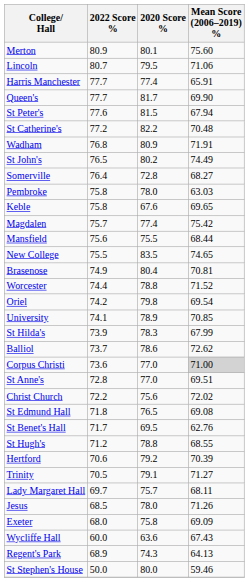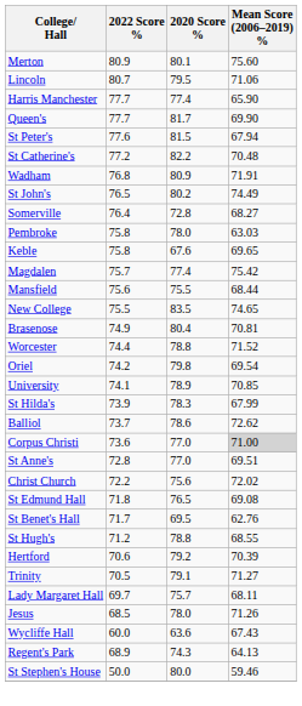 <table class="wikitable sortable">
 <tr>
 <th>College/<br>Hall</th>
 <th>2022 Score<br>%</th>
 <th>2020 Score<br>%</th>
 <th>Mean Score<br>(2006–2019)<br>%</th>
 </tr>
 <tr>
 <td><a href='#'>Merton</a></td>
 <td>80.9</td>
 <td>80.1</td>
 <td>75.60</td>
 </tr>
 <tr>
 <td><a href='#'>Lincoln</a></td>
 <td>80.7</td>
 <td>79.5</td>
 <td>71.06</td>
 </tr>
 <tr>
 <td><a href='#'>Harris Manchester</a></td>
 <td>77.7</td>
 <td>77.4</td>
-<td>65.91</td>
+<td>65.90</td>
 </tr>
 <tr>
 <td><a href='#'>Queen's</a></td>
 <td>77.7</td>
 <td>81.7</td>
 <td>69.90</td>
 </tr>
 <tr>
 <td><a href='#'>St Peter's</a></td>
 <td>77.6</td>
 <td>81.5</td>
 <td>67.94</td>
 </tr>
 <tr>
 <td><a href='#'>St Catherine's</a></td>
 <td>77.2</td>
 <td>82.2</td>
 <td>70.48</td>
 </tr>
 <tr>
 <td><a href='#'>Wadham</a></td>
 <td>76.8</td>
 <td>80.9</td>
 <td>71.91</td>
 </tr>
 <tr>
 <td><a href='#'>St John's</a></td>
 <td>76.5</td>
 <td>80.2</td>
 <td>74.49</td>
 </tr>
 <tr>
 <td><a href='#'>Somerville</a></td>
 <td>76.4</td>
 <td>72.8</td>
 <td>68.27</td>
 </tr>
 <tr>
 <td><a href='#'>Pembroke</a></td>
 <td>75.8</td>
 <td>78.0</td>
 <td>63.03</td>
 </tr>
 <tr>
 <td><a href='#'>Keble</a></td>
 <td>75.8</td>
 <td>67.6</td>
 <td>69.65</td>
 </tr>
 <tr>
 <td><a href='#'>Magdalen</a></td>
 <td>75.7</td>
 <td>77.4</td>
 <td>75.42</td>
 </tr>
 <tr>
 <td><a href='#'>Mansfield</a></td>
 <td>75.6</td>
 <td>75.5</td>
 <td>68.44</td>
 </tr>
 <tr>
 <td><a href='#'>New College</a></td>
 <td>75.5</td>
 <td>83.5</td>
 <td>74.65</td>
 </tr>
 <tr>
 <td><a href='#'>Brasenose</a></td>
 <td>74.9</td>
 <td>80.4</td>
 <td>70.81</td>
 </tr>
 <tr>
 <td><a href='#'>Worcester</a></td>
 <td>74.4</td>
 <td>78.8</td>
 <td>71.52</td>
 </tr>
 <tr>
 <td><a href='#'>Oriel</a></td>
 <td>74.2</td>
 <td>79.8</td>
 <td>69.54</td>
 </tr>
 <tr>
 <td><a href='#'>University</a></td>
 <td>74.1</td>
 <td>78.9</td>
 <td>70.85</td>
 </tr>
 <tr>
 <td><a href='#'>St Hilda's</a></td>
 <td>73.9</td>
 <td>78.3</td>
 <td>67.99</td>
 </tr>
 <tr>
 <td><a href='#'>Balliol</a></td>
 <td>73.7</td>
 <td>78.6</td>
 <td>72.62</td>
 </tr>
 <tr>
 <td><a href='#'>Corpus Christi</a></td>
 <td>73.6</td>
 <td>77.0</td>
 <td style="background: lightgrey;">71.00</td>
 </tr>
 <tr>
 <td><a href='#'>St Anne's</a></td>
 <td>72.8</td>
 <td>77.0</td>
 <td>69.51</td>
 </tr>
 <tr>
 <td><a href='#'>Christ Church</a></td>
 <td>72.2</td>
 <td>75.6</td>
 <td>72.02</td>
 </tr>
 <tr>
 <td><a href='#'>St Edmund Hall</a></td>
 <td>71.8</td>
 <td>76.5</td>
 <td>69.08</td>
 </tr>
 <tr>
 <td><a href='#'>St Benet's Hall</a></td>
 <td>71.7</td>
 <td>69.5</td>
 <td>62.76</td>
 </tr>
 <tr>
 <td><a href='#'>St Hugh's</a></td>
 <td>71.2</td>
 <td>78.8</td>
 <td>68.55</td>
 </tr>
 <tr>
 <td><a href='#'>Hertford</a></td>
 <td>70.6</td>
 <td>79.2</td>
 <td>70.39</td>
 </tr>
 <tr>
 <td><a href='#'>Trinity</a></td>
 <td>70.5</td>
 <td>79.1</td>
 <td>71.27</td>
 </tr>
 <tr>
 <td><a href='#'>Lady Margaret Hall</a></td>
 <td>69.7</td>
 <td>75.7</td>
 <td>68.11</td>
 </tr>
 <tr>
 <td><a href='#'>Jesus</a></td>
 <td>68.5</td>
 <td>78.0</td>
 <td>71.26</td>
 </tr>
 <tr>
-<td><a href='#'>Exeter</a></td>
-<td>68.0</td>
-<td>75.8</td>
-<td>69.09</td>
-</tr>
-<tr>
 <td><a href='#'>Wycliffe Hall</a></td>
 <td>60.0</td>
 <td>63.6</td>
 <td>67.43</td>
 </tr>
 <tr>
 <td><a href='#'>Regent's Park</a></td>
 <td>68.9</td>
 <td>74.3</td>
 <td>64.13</td>
 </tr>
 <tr>
 <td><a href='#'>St Stephen's House</a></td>
 <td>50.0</td>
 <td>80.0</td>
 <td>59.46</td>
 </tr>
 <tr>
 </tr>
 </table>
